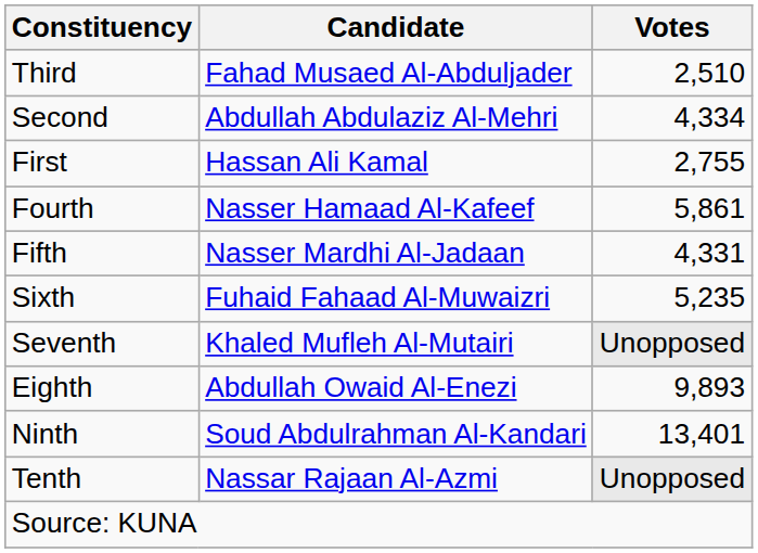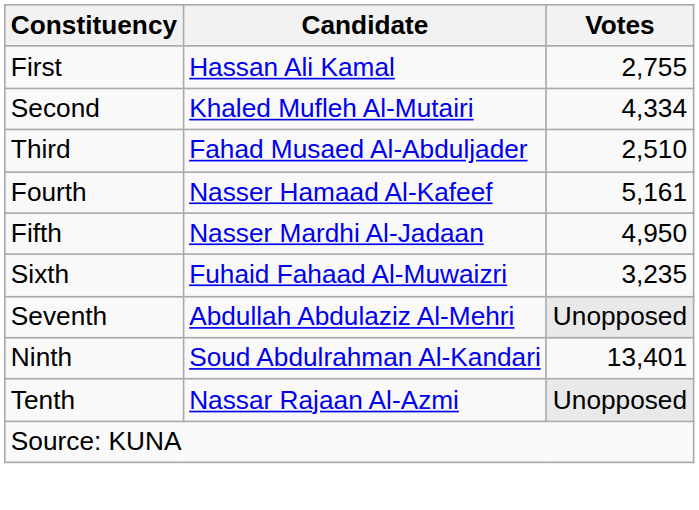 <table class=wikitable style=text-align:right>
 <tr>
 <th>Constituency</th>
 <th>Candidate</th>
 <th>Votes</th>
 </tr>
 <tr>
+<td rowspan="1" align="left">First</td>
+<td align="left"><a href='#'>Hassan Ali Kamal</a></td>
+<td>2,755</td>
+</tr>
+<tr>
+<td rowspan="1" align="left">Second</td>
+<td align="left"><a href='#'>Khaled Mufleh Al-Mutairi</a></td>
+<td>4,334</td>
+</tr>
+<tr>
 <td rowspan="1" align="left">Third</td>
 <td align="left"><a href='#'>Fahad Musaed Al-Abduljader</a></td>
 <td>2,510</td>
 </tr>
 <tr>
-<td rowspan="1" align="left">Second</td>
-<td align="left"><a href='#'>Abdullah Abdulaziz Al-Mehri</a></td>
-<td>4,334</td>
-</tr>
-<tr>
-<td rowspan="1" align="left">First</td>
-<td align="left"><a href='#'>Hassan Ali Kamal</a></td>
-<td>2,755</td>
-</tr>
-<tr>
 <td rowspan="1" align="left">Fourth</td>
 <td align="left"><a href='#'>Nasser Hamaad Al-Kafeef</a></td>
-<td>5,861</td>
+<td>5,161</td>
 </tr>
 <tr>
 <td rowspan="1" align="left">Fifth</td>
 <td align="left"><a href='#'>Nasser Mardhi Al-Jadaan</a></td>
-<td>4,331</td>
+<td>4,950</td>
 </tr>
 <tr>
 <td rowspan="1" align="left">Sixth</td>
 <td align="left"><a href='#'>Fuhaid Fahaad Al-Muwaizri</a></td>
-<td>5,235</td>
+<td>3,235</td>
 </tr>
 <tr>
 <td rowspan="1" align="left">Seventh</td>
-<td align="left"><a href='#'>Khaled Mufleh Al-Mutairi</a></td>
+<td align="left"><a href='#'>Abdullah Abdulaziz Al-Mehri</a></td>
 <td bgcolor=#E9E9E9>Unopposed</td>
-</tr>
-<tr>
-<td rowspan="1" align="left">Eighth</td>
-<td align="left"><a href='#'>Abdullah Owaid Al-Enezi</a></td>
-<td>9,893</td>
 </tr>
 <tr>
 <td rowspan="1" align="left">Ninth</td>
 <td align="left"><a href='#'>Soud Abdulrahman Al-Kandari</a></td>
 <td>13,401</td>
 </tr>
 <tr>
 <td rowspan="1" align="left">Tenth</td>
 <td align="left"><a href='#'>Nassar Rajaan Al-Azmi</a></td>
 <td bgcolor=#E9E9E9>Unopposed</td>
 </tr>
 <tr>
 <td colspan="3" align="left">Source: KUNA </td>
 </tr>
 </table>
